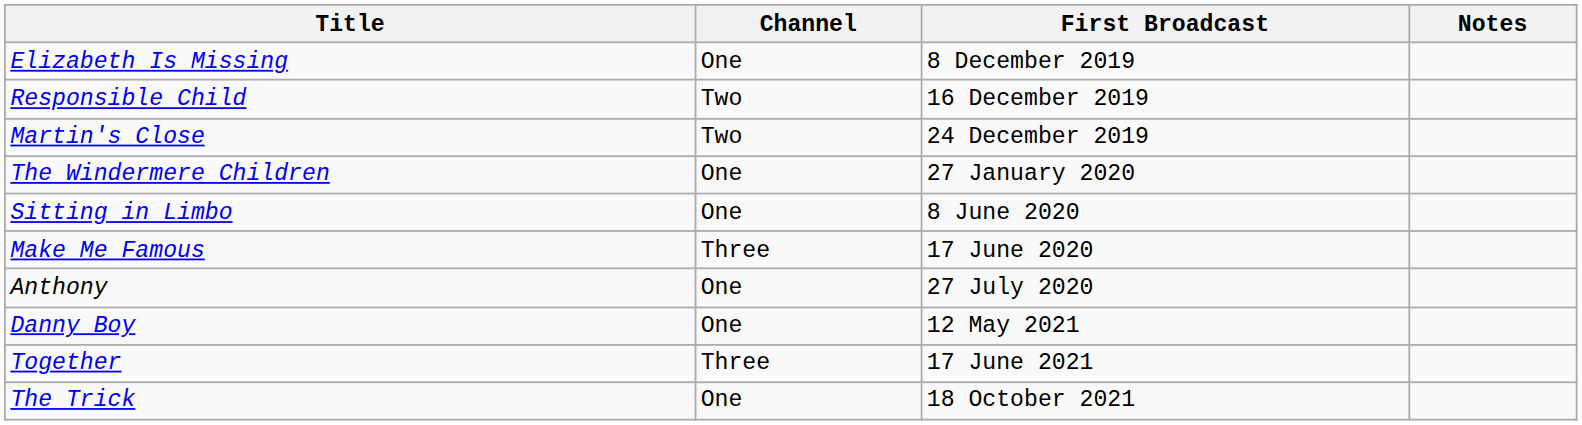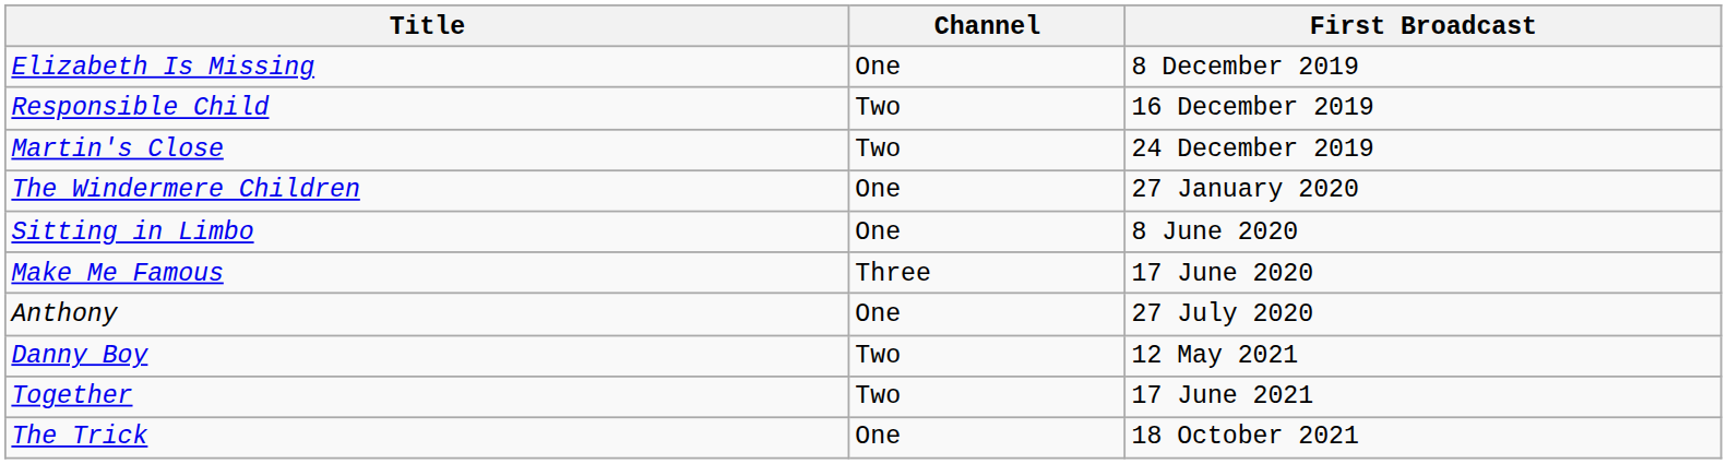 <table class="wikitable plainrowheaders sortable" style="width:100%;">
 <tr>
 <th scope=col>Title</th>
 <th scope=col>Channel</th>
 <th scope=col>First Broadcast</th>
-<th scope=col>Notes</th>
 </tr>
 <tr>
 <td><em><a href='#'>Elizabeth Is Missing</a></em></td>
 <td>One</td>
 <td>8 December 2019</td>
-<td></td>
 </tr>
 <tr>
 <td><em><a href='#'>Responsible Child</a></em></td>
 <td>Two</td>
 <td>16 December 2019</td>
-<td></td>
 </tr>
 <tr>
 <td><em><a href='#'>Martin's Close</a></em></td>
 <td>Two</td>
 <td>24 December 2019</td>
-<td></td>
 </tr>
 <tr>
 <td><em><a href='#'>The Windermere Children</a></em></td>
 <td>One</td>
 <td>27 January 2020</td>
-<td></td>
 </tr>
 <tr>
 <td><em><a href='#'>Sitting in Limbo</a></em></td>
 <td>One</td>
 <td>8 June 2020</td>
-<td></td>
 </tr>
 <tr>
 <td><em><a href='#'>Make Me Famous</a></em></td>
 <td>Three</td>
 <td>17 June 2020</td>
-<td></td>
 </tr>
 <tr>
 <td><em>Anthony</em></td>
 <td>One</td>
 <td>27 July 2020</td>
-<td></td>
 </tr>
 <tr>
 <td><em><a href='#'>Danny Boy</a></em></td>
-<td>One</td>
+<td>Two</td>
 <td>12 May 2021</td>
-<td></td>
 </tr>
 <tr>
 <td><em><a href='#'>Together</a></em></td>
-<td>Three</td>
+<td>Two</td>
 <td>17 June 2021</td>
-<td></td>
 </tr>
 <tr>
 <td><em><a href='#'>The Trick</a></em></td>
 <td>One</td>
 <td>18 October 2021</td>
-<td></td>
 </tr>
 </table>
